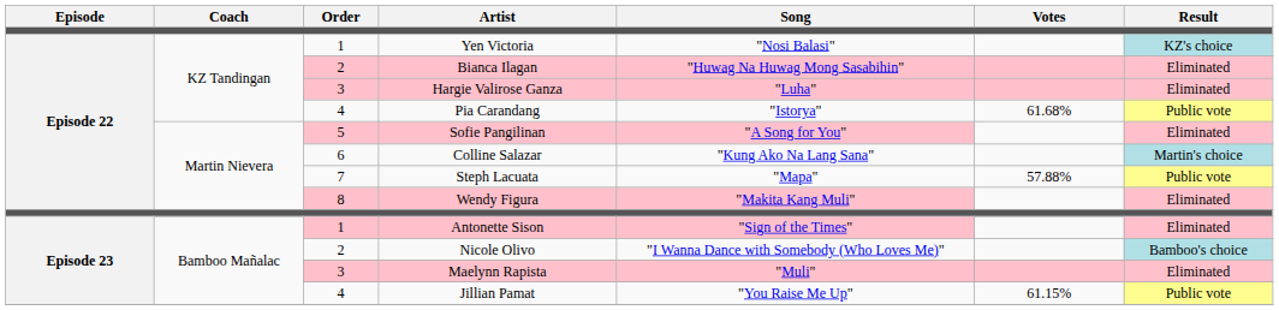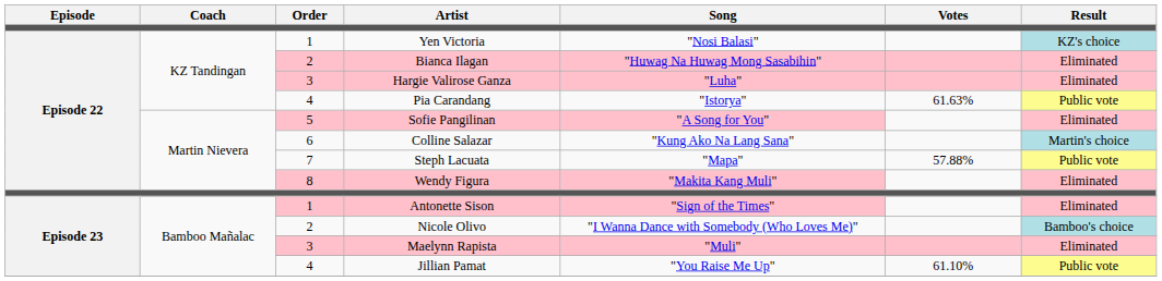 <table class="wikitable" style="text-align:center; line-height:17px;">
 <tr>
 <th width="10%">Episode</th>
 <th width="10%">Coach</th>
 <th width="05%">Order</th>
 <th width="16%">Artist</th>
 <th width="24%">Song</th>
 <th width="10%">Votes</th>
 <th width="10%">Result</th>
 </tr>
 <tr>
 <td colspan="7" style="background:#555;"></td>
 </tr>
 <tr>
 <th rowspan="8">Episode 22 <br><small></small></th>
 <td rowspan="4">KZ Tandingan</td>
 <td>1</td>
 <td>Yen Victoria</td>
 <td>"<a href='#'>Nosi Balasi</a>"</td>
 <td></td>
 <td style="background:#b0e0e6;">KZ's choice</td>
 </tr>
 <tr style="background:pink">
 <td>2</td>
 <td>Bianca Ilagan</td>
 <td>"<a href='#'>Huwag Na Huwag Mong Sasabihin</a>"</td>
 <td></td>
 <td>Eliminated</td>
 </tr>
 <tr style="background:pink">
 <td>3</td>
 <td>Hargie Valirose Ganza</td>
 <td>"<a href='#'>Luha</a>"</td>
 <td></td>
 <td>Eliminated</td>
 </tr>
 <tr>
 <td>4</td>
 <td>Pia Carandang</td>
 <td>"<a href='#'>Istorya</a>"</td>
-<td>61.68%</td>
+<td>61.63%</td>
 <td style="background:#fdfc8f;">Public vote</td>
 </tr>
 <tr>
 <td rowspan="4">Martin Nievera</td>
 <td style="background:pink">5</td>
 <td style="background:pink">Sofie Pangilinan</td>
 <td style="background:pink">"<a href='#'>A Song for You</a>"</td>
 <td></td>
 <td style="background:pink">Eliminated</td>
 </tr>
 <tr>
 <td>6</td>
 <td>Colline Salazar</td>
 <td>"<a href='#'>Kung Ako Na Lang Sana</a>"</td>
 <td></td>
 <td style="background:#b0e0e6;">Martin's choice</td>
 </tr>
 <tr>
 <td>7</td>
 <td>Steph Lacuata</td>
 <td>"<a href='#'>Mapa</a>"</td>
 <td>57.88%</td>
 <td style="background:#fdfc8f;">Public vote</td>
 </tr>
 <tr>
 <td style="background:pink">8</td>
 <td style="background:pink">Wendy Figura</td>
 <td style="background:pink">"<a href='#'>Makita Kang Muli</a>"</td>
 <td></td>
 <td style="background:pink">Eliminated</td>
 </tr>
 <tr>
 <td colspan="7" style="background:#555;"></td>
 </tr>
 <tr>
 <th rowspan="4">Episode 23<br><small></small></th>
 <td rowspan="4">Bamboo Mañalac</td>
 <td style="background:pink">1</td>
 <td style="background:pink">Antonette Sison</td>
 <td style="background:pink">"<a href='#'>Sign of the Times</a>"</td>
 <td></td>
 <td style="background:pink">Eliminated</td>
 </tr>
 <tr>
 <td>2</td>
 <td>Nicole Olivo</td>
 <td>"<a href='#'>I Wanna Dance with Somebody (Who Loves Me)</a>"</td>
 <td></td>
 <td style="background:#b0e0e6;">Bamboo's choice</td>
 </tr>
 <tr style="background:pink">
 <td>3</td>
 <td>Maelynn Rapista</td>
 <td>"<a href='#'>Muli</a>"</td>
 <td></td>
 <td>Eliminated</td>
 </tr>
 <tr>
 <td>4</td>
 <td>Jillian Pamat</td>
 <td>"<a href='#'>You Raise Me Up</a>"</td>
-<td>61.15%</td>
+<td>61.10%</td>
 <td style="background:#fdfc8f;">Public vote</td>
 </tr>
 <tr>
 </tr>
 </table>
